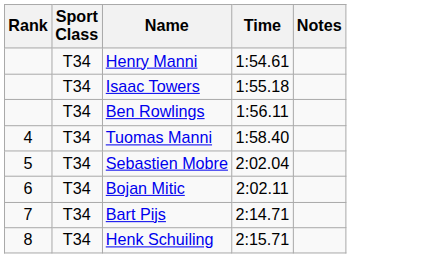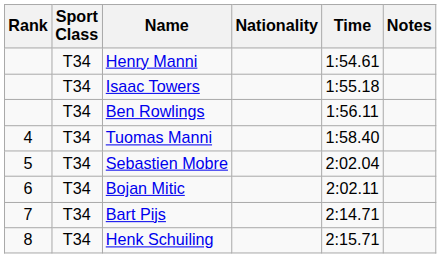 <table class="wikitable sortable" style="text-align:center">
 <tr>
 <th>Rank</th>
 <th>Sport<br>Class</th>
 <th>Name</th>
+<th>Nationality</th>
 <th>Time</th>
 <th>Notes</th>
 </tr>
 <tr>
 <td></td>
 <td>T34</td>
 <td align=left><a href='#'>Henry Manni</a></td>
+<td align=left></td>
 <td>1:54.61</td>
 <td></td>
 </tr>
 <tr>
 <td></td>
 <td>T34</td>
 <td align=left><a href='#'>Isaac Towers</a></td>
+<td align=left></td>
 <td>1:55.18</td>
 <td></td>
 </tr>
 <tr>
 <td></td>
 <td>T34</td>
 <td align=left><a href='#'>Ben Rowlings</a></td>
+<td align=left></td>
 <td>1:56.11</td>
 <td></td>
 </tr>
 <tr>
 <td>4</td>
 <td>T34</td>
 <td align=left><a href='#'>Tuomas Manni</a></td>
+<td align=left></td>
 <td>1:58.40</td>
 <td></td>
 </tr>
 <tr>
 <td>5</td>
 <td>T34</td>
 <td align=left><a href='#'>Sebastien Mobre</a></td>
+<td align=left></td>
 <td>2:02.04</td>
 <td></td>
 </tr>
 <tr>
 <td>6</td>
 <td>T34</td>
 <td align=left><a href='#'>Bojan Mitic</a></td>
+<td align=left></td>
 <td>2:02.11</td>
 <td></td>
 </tr>
 <tr>
 <td>7</td>
 <td>T34</td>
 <td align=left><a href='#'>Bart Pijs</a></td>
+<td align=left></td>
 <td>2:14.71</td>
 <td></td>
 </tr>
 <tr>
 <td>8</td>
 <td>T34</td>
 <td align=left><a href='#'>Henk Schuiling</a></td>
+<td align=left></td>
 <td>2:15.71</td>
 <td></td>
 </tr>
 </table>
